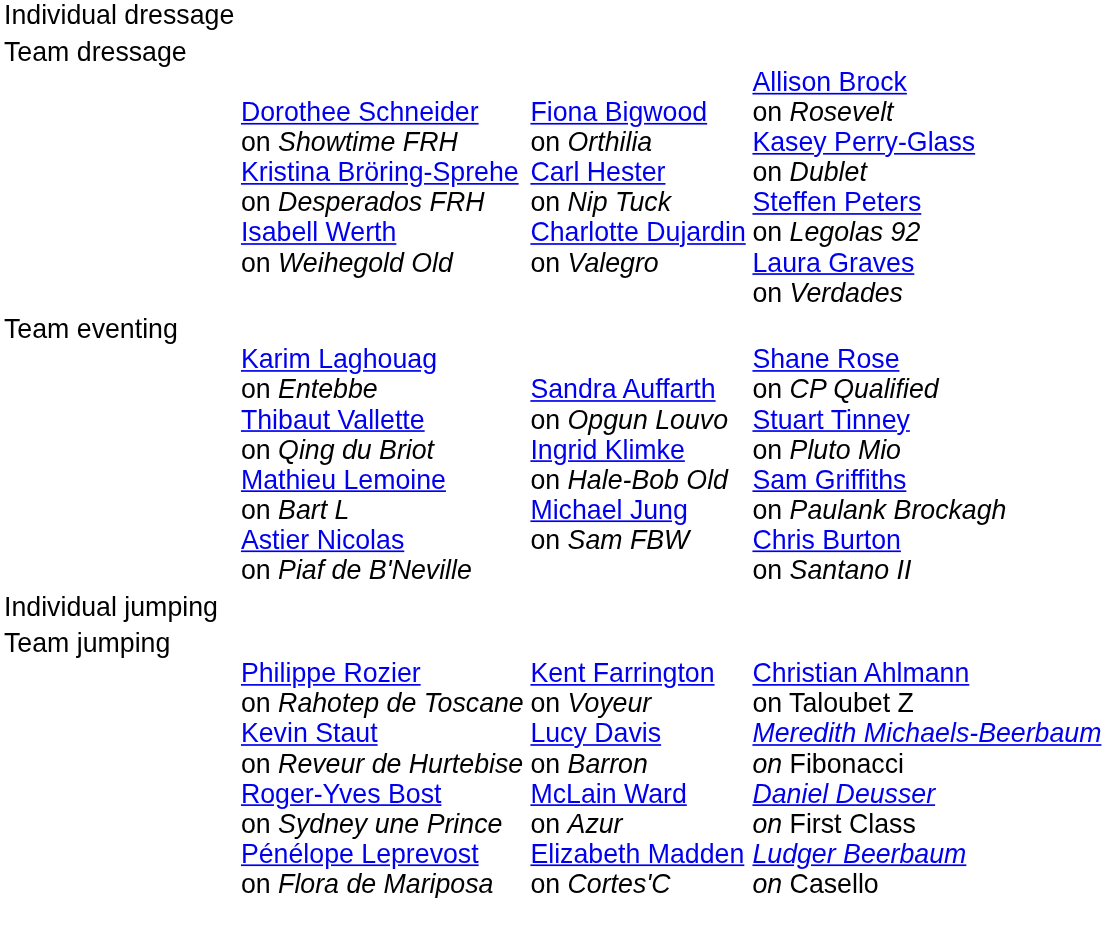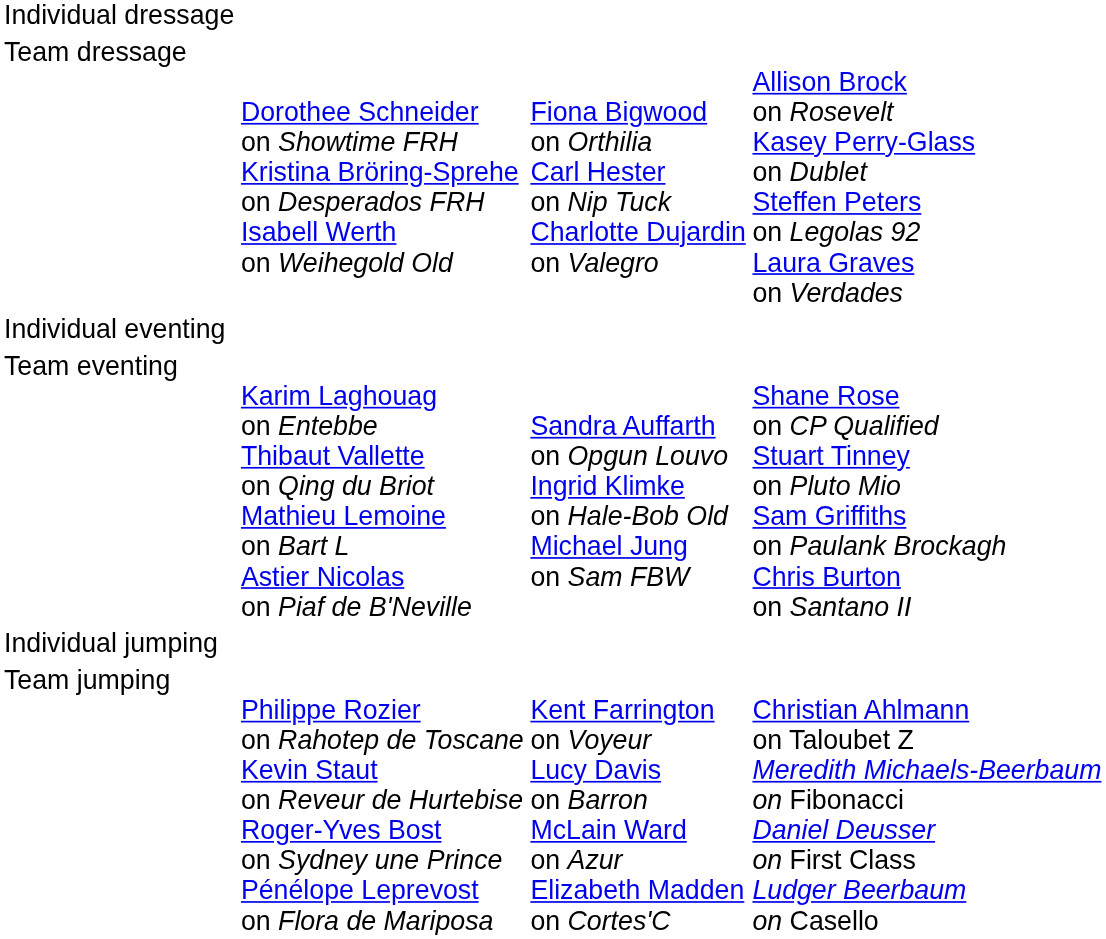 <table>
 <tr valign="top">
 <td>Individual dressage<br></td>
 <td></td>
 <td></td>
 <td></td>
 </tr>
 <tr valign="top">
 <td>Team dressage<br></td>
 <td><br><br><a href='#'>Dorothee Schneider</a> <br> on <em>Showtime FRH</em><br><a href='#'>Kristina Bröring-Sprehe</a> <br> on <em>Desperados FRH</em><br><a href='#'>Isabell Werth</a> <br> on <em>Weihegold Old</em></td>
 <td><br><br><a href='#'>Fiona Bigwood</a> <br> on <em>Orthilia</em><br><a href='#'>Carl Hester</a> <br> on <em>Nip Tuck</em><br><a href='#'>Charlotte Dujardin</a> <br> on <em>Valegro</em></td>
 <td><br><a href='#'>Allison Brock</a> <br> on <em>Rosevelt</em><br><a href='#'>Kasey Perry-Glass</a> <br> on <em>Dublet</em><br><a href='#'>Steffen Peters</a> <br> on <em>Legolas 92</em><br><a href='#'>Laura Graves</a> <br> on <em>Verdades</em></td>
+</tr>
+<tr valign="top">
+<td>Individual eventing<br></td>
+<td></td>
+<td></td>
+<td></td>
 </tr>
 <tr valign="top">
 <td>Team eventing<br></td>
 <td><br><a href='#'>Karim Laghouag</a> <br> on <em>Entebbe</em><br><a href='#'>Thibaut Vallette</a> <br> on <em>Qing du Briot</em><br><a href='#'>Mathieu Lemoine</a> <br> on <em>Bart L</em><br><a href='#'>Astier Nicolas</a> <br> on <em>Piaf de B'Neville</em></td>
 <td><br><br><a href='#'>Sandra Auffarth</a> <br> on <em>Opgun Louvo</em><br><a href='#'>Ingrid Klimke</a> <br> on <em>Hale-Bob Old</em><br><a href='#'>Michael Jung</a> <br> on <em>Sam FBW</em></td>
 <td><br><a href='#'>Shane Rose</a> <br> on <em>CP Qualified</em><br><a href='#'>Stuart Tinney</a> <br> on <em>Pluto Mio</em><br><a href='#'>Sam Griffiths</a> <br> on <em>Paulank Brockagh</em><br><a href='#'>Chris Burton</a> <br> on <em>Santano II</em></td>
 </tr>
 <tr valign="top">
 <td>Individual jumping<br></td>
 <td></td>
 <td></td>
 <td></td>
 </tr>
 <tr valign="top">
 <td>Team jumping<br></td>
 <td><br><a href='#'>Philippe Rozier</a> <br> on <em>Rahotep de Toscane</em><br><a href='#'>Kevin Staut</a> <br> on <em>Reveur de Hurtebise</em><br><a href='#'>Roger-Yves Bost</a> <br> on <em>Sydney une Prince</em><br><a href='#'>Pénélope Leprevost</a> <br> on <em>Flora de Mariposa</em></td>
 <td><br><a href='#'>Kent Farrington</a> <br> on <em>Voyeur</em><br><a href='#'>Lucy Davis</a> <br> on <em>Barron</em><br><a href='#'>McLain Ward</a> <br> on <em>Azur</em><br><a href='#'>Elizabeth Madden</a> <br> on <em>Cortes'C<strong></td>
 <td><br><a href='#'>Christian Ahlmann</a> <br> on </em>Taloubet Z<em><br><a href='#'>Meredith Michaels-Beerbaum</a> <br> on </em>Fibonacci<em><br><a href='#'>Daniel Deusser</a> <br> on </em>First Class<em><br><a href='#'>Ludger Beerbaum</a> <br> on </em>Casello<em></td>
 </tr>
 </table>
